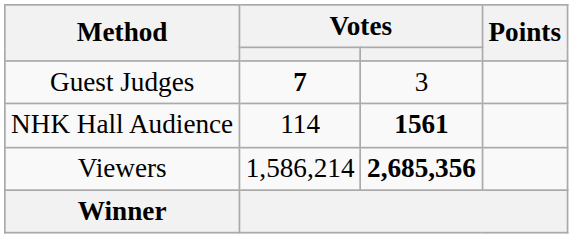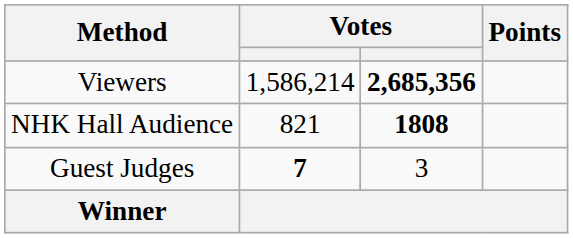 <table class="wikitable" style="text-align: center;">
 <tr>
 <th rowspan="2" scope="col">Method</th>
 <th colspan="2" scope="col">Votes</th>
 <th rowspan="2" scope="col">Points</th>
 </tr>
 <tr>
 <th></th>
 <th></th>
 </tr>
 <tr>
-<td>Guest Judges</td>
-<td><strong>7</strong></td>
-<td>3</td>
+<td>Viewers </td>
+<td>1,586,214</td>
+<td><strong>2,685,356</strong></td>
 <td></td>
 </tr>
 <tr>
 <td>NHK Hall Audience</td>
-<td>114</td>
-<td><strong>1561</strong></td>
+<td>821</td>
+<td><strong>1808</strong></td>
 <td></td>
 </tr>
 <tr>
-<td>Viewers </td>
-<td>1,586,214</td>
-<td><strong>2,685,356</strong></td>
+<td>Guest Judges</td>
+<td><strong>7</strong></td>
+<td>3</td>
 <td></td>
 </tr>
 <tr>
 <th>Winner</th>
 <th colspan="3"></th>
 </tr>
 </table>
